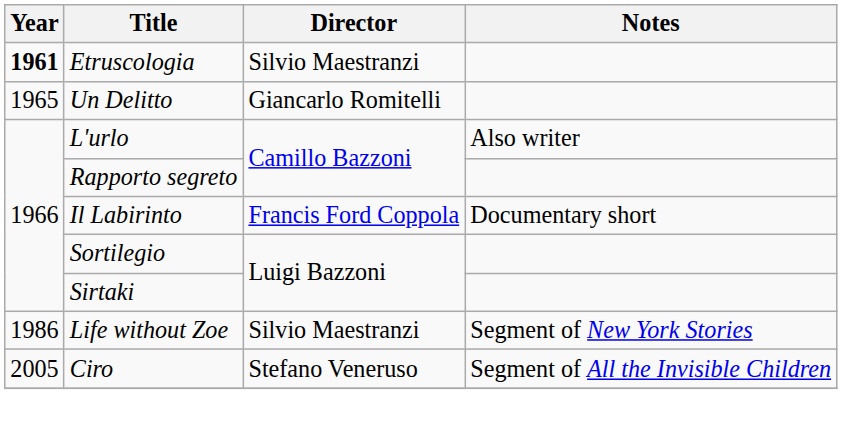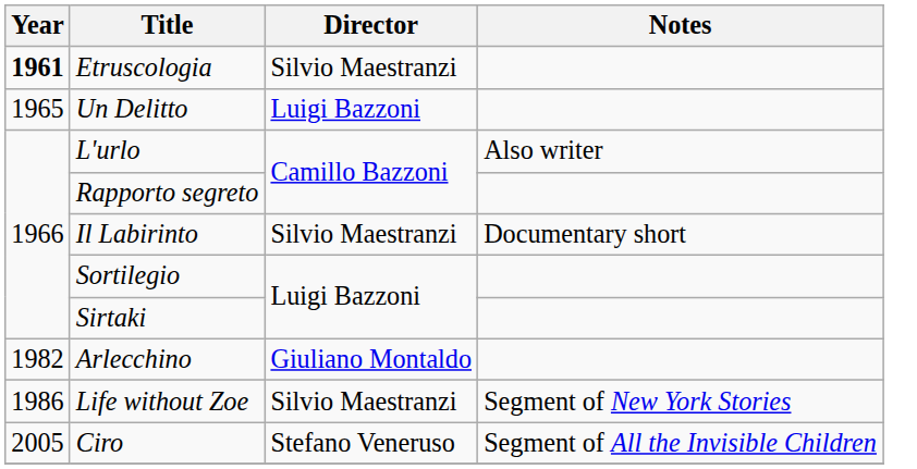 <table class="wikitable">
 <tr>
 <th>Year</th>
 <th>Title</th>
 <th>Director</th>
 <th>Notes</th>
 </tr>
 <tr>
 <td><strong>1961</strong></td>
 <td><em>Etruscologia</em></td>
 <td>Silvio Maestranzi</td>
 <td></td>
 </tr>
 <tr>
 <td>1965</td>
 <td><em>Un Delitto</em></td>
-<td>Giancarlo Romitelli</td>
+<td><a href='#'>Luigi Bazzoni</a></td>
 <td></td>
 </tr>
 <tr>
 <td rowspan=5>1966</td>
 <td><em>L'urlo</em></td>
 <td rowspan=2><a href='#'>Camillo Bazzoni</a></td>
 <td>Also writer</td>
 </tr>
 <tr>
 <td><em>Rapporto segreto</em></td>
 <td></td>
 </tr>
 <tr>
 <td><em>Il Labirinto</em></td>
-<td><a href='#'>Francis Ford Coppola</a></td>
+<td>Silvio Maestranzi</td>
 <td>Documentary short</td>
 </tr>
 <tr>
 <td><em>Sortilegio</em></td>
 <td rowspan=2>Luigi Bazzoni</td>
 <td></td>
 </tr>
 <tr>
 <td><em>Sirtaki</em></td>
+<td></td>
+</tr>
+<tr>
+<td>1982</td>
+<td><em>Arlecchino</em></td>
+<td><a href='#'>Giuliano Montaldo</a></td>
 <td></td>
 </tr>
 <tr>
 <td>1986</td>
 <td><em>Life without Zoe</em></td>
 <td>Silvio Maestranzi</td>
 <td>Segment of <em><a href='#'>New York Stories</a></em></td>
 </tr>
 <tr>
 <td>2005</td>
 <td><em>Ciro</em></td>
 <td>Stefano Veneruso</td>
 <td>Segment of <em><a href='#'>All the Invisible Children</a></em></td>
 </tr>
 <tr>
 </tr>
 </table>
